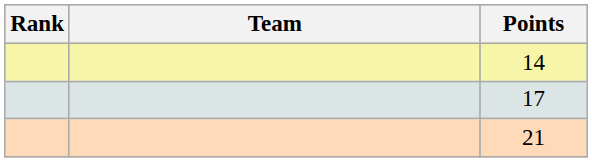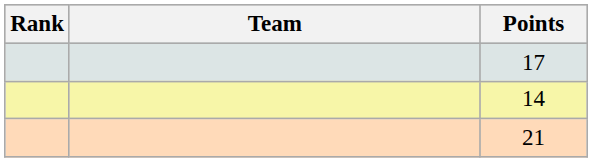 <table class="wikitable" style="text-align:center; font-size: 90%; border: gray solid 1px;border-collapse:collapse;">
 <tr bgcolor="#E4E4E4">
 <th style="border-bottom:1px solid #AAAAAA" width=10>Rank</th>
 <th style="border-bottom:1px solid #AAAAAA" width=250>Team</th>
 <th style="border-bottom:1px solid #AAAAAA" width=60>Points</th>
 </tr>
+<tr bgcolor=DCE5E5>
+<td></td>
+<td align=left></td>
+<td>17</td>
+</tr>
 <tr bgcolor=F7F6A8>
 <td></td>
 <td align=left></td>
 <td>14</td>
-</tr>
-<tr bgcolor=DCE5E5>
-<td></td>
-<td align=left></td>
-<td>17</td>
 </tr>
 <tr bgcolor=FFDAB9>
 <td></td>
 <td align=left></td>
 <td>21</td>
 </tr>
 </table>
